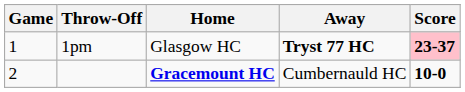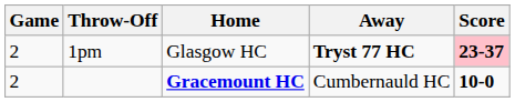 <table class="wikitable">
 <tr>
 <th><strong>Game</strong></th>
 <th><strong>Throw-Off</strong></th>
 <th><strong>Home</strong></th>
 <th><strong>Away</strong></th>
 <th><strong>Score</strong></th>
 </tr>
 <tr>
-<td>1</td>
+<td>2</td>
 <td>1pm</td>
 <td>Glasgow HC</td>
 <td><strong>Tryst 77 HC</strong></td>
 <td style="background: pink;"><strong>23-37</strong></td>
 </tr>
 <tr>
 <td>2</td>
 <td></td>
 <td><strong><a href='#'>Gracemount HC</a></strong></td>
 <td>Cumbernauld HC</td>
 <td><strong>10-0</strong></td>
 </tr>
 </table>
